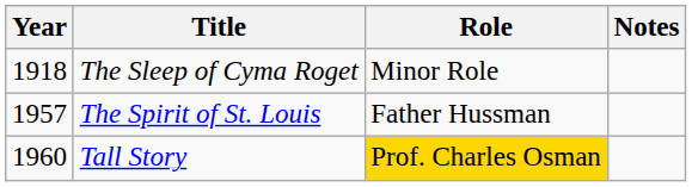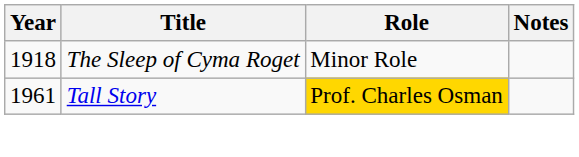 <table class="wikitable">
 <tr>
 <th>Year</th>
 <th>Title</th>
 <th>Role</th>
 <th>Notes</th>
 </tr>
 <tr>
 <td>1918</td>
 <td><em>The Sleep of Cyma Roget</em></td>
 <td>Minor Role</td>
 <td></td>
 </tr>
 <tr>
-<td>1957</td>
-<td><em><a href='#'>The Spirit of St. Louis</a></em></td>
-<td>Father Hussman</td>
-<td></td>
-</tr>
-<tr>
-<td>1960</td>
+<td>1961</td>
 <td><em><a href='#'>Tall Story</a></em></td>
 <td style="background: gold;">Prof. Charles Osman</td>
 <td></td>
 </tr>
 </table>
